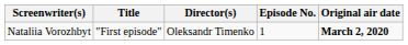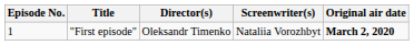 <table class="wikitable">
 <tr>
-<th>Screenwriter(s)</th>
+<th>Episode No.</th>
 <th>Title</th>
 <th>Director(s)</th>
-<th>Episode No.</th>
+<th>Screenwriter(s)</th>
 <th>Original air date</th>
 </tr>
 <tr>
-<td>Nataliia Vorozhbyt</td>
+<td>1</td>
 <td>"First episode"</td>
 <td>Oleksandr Timenko</td>
-<td>1</td>
+<td>Nataliia Vorozhbyt</td>
 <td><strong>March 2, 2020</strong></td>
 </tr>
 </table>
